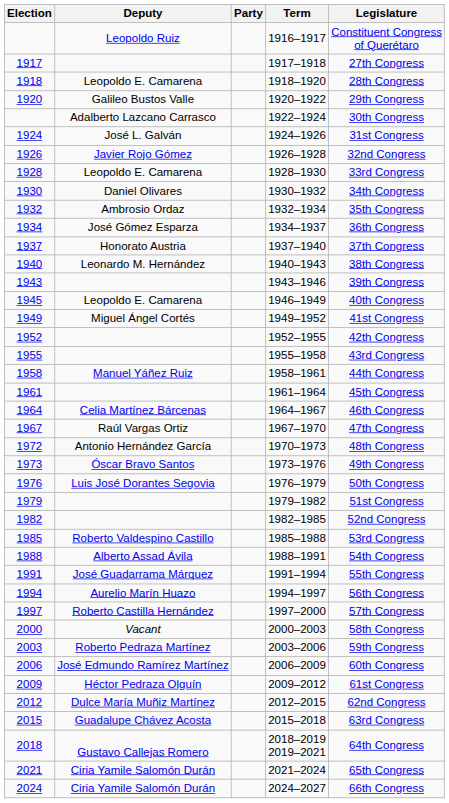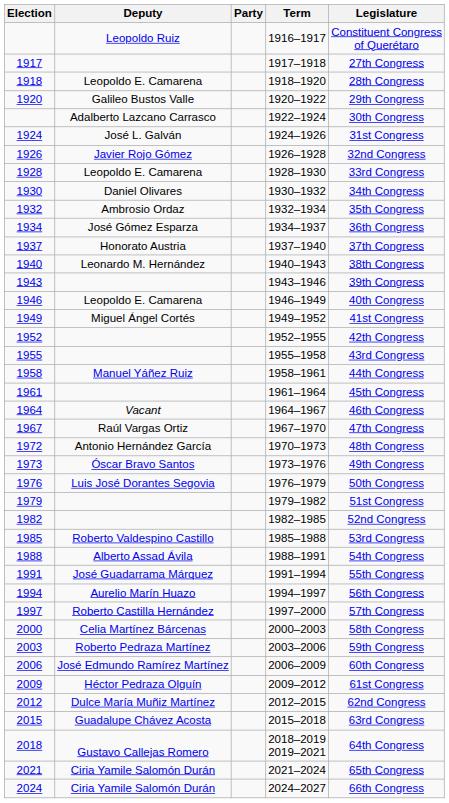 <table class="wikitable sortable" style="text-align: center">
 <tr>
 <th>Election</th>
 <th class="unsortable">Deputy</th>
 <th class="unsortable">Party</th>
 <th class="unsortable">Term</th>
 <th class="unsortable">Legislature</th>
 </tr>
 <tr>
 <td></td>
 <td><a href='#'>Leopoldo Ruiz</a></td>
 <td></td>
 <td>1916–1917</td>
 <td><a href='#'>Constituent Congress<br>of Querétaro</a></td>
 </tr>
 <tr>
 <td><a href='#'>1917</a></td>
 <td></td>
 <td></td>
 <td>1917–1918</td>
 <td><a href='#'>27th Congress</a></td>
 </tr>
 <tr>
 <td><a href='#'>1918</a></td>
 <td>Leopoldo E. Camarena</td>
 <td></td>
 <td>1918–1920</td>
 <td><a href='#'>28th Congress</a></td>
 </tr>
 <tr>
 <td><a href='#'>1920</a></td>
 <td>Galileo Bustos Valle</td>
 <td></td>
 <td>1920–1922</td>
 <td><a href='#'>29th Congress</a></td>
 </tr>
 <tr>
 <td></td>
 <td>Adalberto Lazcano Carrasco</td>
 <td></td>
 <td>1922–1924</td>
 <td><a href='#'>30th Congress</a></td>
 </tr>
 <tr>
 <td><a href='#'>1924</a></td>
 <td>José L. Galván</td>
 <td></td>
 <td>1924–1926</td>
 <td><a href='#'>31st Congress</a></td>
 </tr>
 <tr>
 <td><a href='#'>1926</a></td>
 <td><a href='#'>Javier Rojo Gómez</a></td>
 <td></td>
 <td>1926–1928</td>
 <td><a href='#'>32nd Congress</a></td>
 </tr>
 <tr>
 <td><a href='#'>1928</a></td>
 <td>Leopoldo E. Camarena</td>
 <td></td>
 <td>1928–1930</td>
 <td><a href='#'>33rd Congress</a></td>
 </tr>
 <tr>
 <td><a href='#'>1930</a></td>
 <td>Daniel Olivares</td>
 <td></td>
 <td>1930–1932</td>
 <td><a href='#'>34th Congress</a></td>
 </tr>
 <tr>
 <td><a href='#'>1932</a></td>
 <td>Ambrosio Ordaz</td>
 <td></td>
 <td>1932–1934</td>
 <td><a href='#'>35th Congress</a></td>
 </tr>
 <tr>
 <td><a href='#'>1934</a></td>
 <td>José Gómez Esparza</td>
 <td></td>
 <td>1934–1937</td>
 <td><a href='#'>36th Congress</a></td>
 </tr>
 <tr>
 <td><a href='#'>1937</a></td>
 <td>Honorato Austria</td>
 <td></td>
 <td>1937–1940</td>
 <td><a href='#'>37th Congress</a></td>
 </tr>
 <tr>
 <td><a href='#'>1940</a></td>
 <td>Leonardo M. Hernández</td>
 <td></td>
 <td>1940–1943</td>
 <td><a href='#'>38th Congress</a></td>
 </tr>
 <tr>
 <td><a href='#'>1943</a></td>
 <td></td>
 <td></td>
 <td>1943–1946</td>
 <td><a href='#'>39th Congress</a></td>
 </tr>
 <tr>
-<td><a href='#'>1945</a></td>
+<td><a href='#'>1946</a></td>
 <td>Leopoldo E. Camarena</td>
 <td></td>
 <td>1946–1949</td>
 <td><a href='#'>40th Congress</a></td>
 </tr>
 <tr>
 <td><a href='#'>1949</a></td>
 <td>Miguel Ángel Cortés</td>
 <td></td>
 <td>1949–1952</td>
 <td><a href='#'>41st Congress</a></td>
 </tr>
 <tr>
 <td><a href='#'>1952</a></td>
 <td></td>
 <td></td>
 <td>1952–1955</td>
 <td><a href='#'>42th Congress</a></td>
 </tr>
 <tr>
 <td><a href='#'>1955</a></td>
 <td></td>
 <td></td>
 <td>1955–1958</td>
 <td><a href='#'>43rd Congress</a></td>
 </tr>
 <tr>
 <td><a href='#'>1958</a></td>
 <td><a href='#'>Manuel Yáñez Ruiz</a></td>
 <td></td>
 <td>1958–1961</td>
 <td><a href='#'>44th Congress</a></td>
 </tr>
 <tr>
 <td><a href='#'>1961</a></td>
 <td></td>
 <td></td>
 <td>1961–1964</td>
 <td><a href='#'>45th Congress</a></td>
 </tr>
 <tr>
 <td><a href='#'>1964</a></td>
-<td><a href='#'>Celia Martínez Bárcenas</a></td>
+<td><em>Vacant</em></td>
 <td></td>
 <td>1964–1967</td>
 <td><a href='#'>46th Congress</a></td>
 </tr>
 <tr>
 <td><a href='#'>1967</a></td>
 <td>Raúl Vargas Ortiz</td>
 <td></td>
 <td>1967–1970</td>
 <td><a href='#'>47th Congress</a></td>
 </tr>
 <tr>
 <td><a href='#'>1972</a></td>
 <td>Antonio Hernández García</td>
 <td></td>
 <td>1970–1973</td>
 <td><a href='#'>48th Congress</a></td>
 </tr>
 <tr>
 <td><a href='#'>1973</a></td>
 <td><a href='#'>Óscar Bravo Santos</a></td>
 <td></td>
 <td>1973–1976</td>
 <td><a href='#'>49th Congress</a></td>
 </tr>
 <tr>
 <td><a href='#'>1976</a></td>
 <td><a href='#'>Luis José Dorantes Segovia</a></td>
 <td></td>
 <td>1976–1979</td>
 <td><a href='#'>50th Congress</a></td>
 </tr>
 <tr>
 <td><a href='#'>1979</a></td>
 <td></td>
 <td></td>
 <td>1979–1982</td>
 <td><a href='#'>51st Congress</a></td>
 </tr>
 <tr>
 <td><a href='#'>1982</a></td>
 <td></td>
 <td></td>
 <td>1982–1985</td>
 <td><a href='#'>52nd Congress</a></td>
 </tr>
 <tr>
 <td><a href='#'>1985</a></td>
 <td><a href='#'>Roberto Valdespino Castillo</a></td>
 <td></td>
 <td>1985–1988</td>
 <td><a href='#'>53rd Congress</a></td>
 </tr>
 <tr>
 <td><a href='#'>1988</a></td>
 <td><a href='#'>Alberto Assad Ávila</a></td>
 <td></td>
 <td>1988–1991</td>
 <td><a href='#'>54th Congress</a></td>
 </tr>
 <tr>
 <td><a href='#'>1991</a></td>
 <td><a href='#'>José Guadarrama Márquez</a></td>
 <td></td>
 <td>1991–1994</td>
 <td><a href='#'>55th Congress</a></td>
 </tr>
 <tr>
 <td><a href='#'>1994</a></td>
 <td><a href='#'>Aurelio Marín Huazo</a></td>
 <td></td>
 <td>1994–1997</td>
 <td><a href='#'>56th Congress</a></td>
 </tr>
 <tr>
 <td><a href='#'>1997</a></td>
 <td><a href='#'>Roberto Castilla Hernández</a></td>
 <td></td>
 <td>1997–2000</td>
 <td><a href='#'>57th Congress</a></td>
 </tr>
 <tr>
 <td><a href='#'>2000</a></td>
-<td><em>Vacant</em></td>
+<td><a href='#'>Celia Martínez Bárcenas</a></td>
 <td></td>
 <td>2000–2003</td>
 <td><a href='#'>58th Congress</a></td>
 </tr>
 <tr>
 <td><a href='#'>2003</a></td>
 <td><a href='#'>Roberto Pedraza Martínez</a></td>
 <td></td>
 <td>2003–2006</td>
 <td><a href='#'>59th Congress</a></td>
 </tr>
 <tr>
 <td><a href='#'>2006</a></td>
 <td><a href='#'>José Edmundo Ramírez Martínez</a></td>
 <td></td>
 <td>2006–2009</td>
 <td><a href='#'>60th Congress</a></td>
 </tr>
 <tr>
 <td><a href='#'>2009</a></td>
 <td><a href='#'>Héctor Pedraza Olguín</a></td>
 <td></td>
 <td>2009–2012</td>
 <td><a href='#'>61st Congress</a></td>
 </tr>
 <tr>
 <td><a href='#'>2012</a></td>
 <td><a href='#'>Dulce María Muñiz Martínez</a></td>
 <td></td>
 <td>2012–2015</td>
 <td><a href='#'>62nd Congress</a></td>
 </tr>
 <tr>
 <td><a href='#'>2015</a></td>
 <td><a href='#'>Guadalupe Chávez Acosta</a></td>
 <td></td>
 <td>2015–2018</td>
 <td><a href='#'>63rd Congress</a></td>
 </tr>
 <tr>
 <td><a href='#'>2018</a></td>
 <td> <br> <a href='#'>Gustavo Callejas Romero</a></td>
 <td></td>
 <td>2018–2019<br> 2019–2021</td>
 <td><a href='#'>64th Congress</a></td>
 </tr>
 <tr>
 <td><a href='#'>2021</a></td>
 <td><a href='#'>Ciria Yamile Salomón Durán</a></td>
 <td></td>
 <td>2021–2024</td>
 <td><a href='#'>65th Congress</a></td>
 </tr>
 <tr>
 <td><a href='#'>2024</a></td>
 <td><a href='#'>Ciria Yamile Salomón Durán</a></td>
 <td></td>
 <td>2024–2027</td>
 <td><a href='#'>66th Congress</a></td>
 </tr>
 </table>
